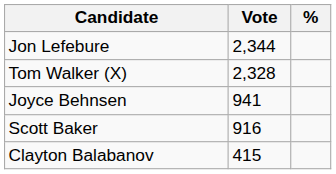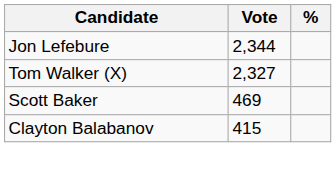 <table class="wikitable">
 <tr>
 <th bgcolor="#DDDDFF" width="200px">Candidate</th>
 <th bgcolor="#DDDDFF" width="50px">Vote</th>
 <th bgcolor="#DDDDFF" width="30px">%</th>
 </tr>
 <tr>
 <td>Jon Lefebure</td>
 <td>2,344</td>
 <td></td>
 </tr>
 <tr>
 <td>Tom Walker (X)</td>
-<td>2,328</td>
-<td></td>
-</tr>
-<tr>
-<td>Joyce Behnsen</td>
-<td>941</td>
+<td>2,327</td>
 <td></td>
 </tr>
 <tr>
 <td>Scott Baker</td>
-<td>916</td>
+<td>469</td>
 <td></td>
 </tr>
 <tr>
 <td>Clayton Balabanov</td>
 <td>415</td>
 <td></td>
 </tr>
 </table>
